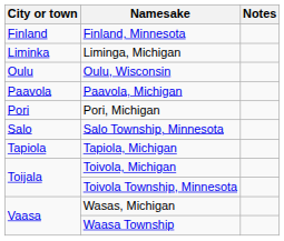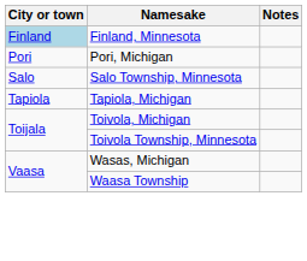 <table class="wikitable">
 <tr>
 <th>City or town</th>
 <th>Namesake</th>
 <th>Notes</th>
 </tr>
 <tr>
-<td><a href='#'>Finland</a></td>
+<td style="background: lightblue;"><a href='#'>Finland</a></td>
 <td><a href='#'>Finland, Minnesota</a></td>
-<td></td>
-</tr>
-<tr>
-<td><a href='#'>Liminka</a></td>
-<td>Liminga, Michigan</td>
-<td></td>
-</tr>
-<tr>
-<td><a href='#'>Oulu</a></td>
-<td><a href='#'>Oulu, Wisconsin</a></td>
-<td></td>
-</tr>
-<tr>
-<td><a href='#'>Paavola</a></td>
-<td><a href='#'>Paavola, Michigan</a></td>
 <td></td>
 </tr>
 <tr>
 <td><a href='#'>Pori</a></td>
 <td>Pori, Michigan</td>
 <td></td>
 </tr>
 <tr>
 <td><a href='#'>Salo</a></td>
 <td><a href='#'>Salo Township, Minnesota</a></td>
 <td></td>
 </tr>
 <tr>
 <td><a href='#'>Tapiola</a></td>
 <td><a href='#'>Tapiola, Michigan</a></td>
 <td></td>
 </tr>
 <tr>
 <td rowspan =2><a href='#'>Toijala</a></td>
 <td><a href='#'>Toivola, Michigan</a></td>
 <td> </td>
 </tr>
 <tr>
 <td><a href='#'>Toivola Township, Minnesota</a></td>
 <td></td>
 </tr>
 <tr>
 <td rowspan =2><a href='#'>Vaasa</a></td>
 <td>Wasas, Michigan</td>
 <td></td>
 </tr>
 <tr>
 <td><a href='#'>Waasa Township</a></td>
 <td> </td>
 </tr>
 </table>
